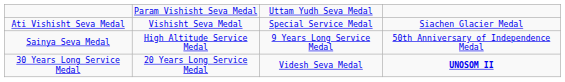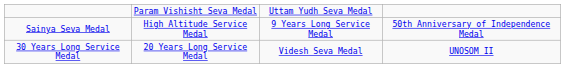 <table class="wikitable" style="margin:1em auto; text-align:center;">
 <tr>
 <td></td>
 <td><a href='#'>Param Vishisht Seva Medal</a></td>
 <td><a href='#'>Uttam Yudh Seva Medal</a></td>
 <td></td>
-</tr>
-<tr>
-<td><a href='#'>Ati Vishisht Seva Medal</a></td>
-<td><a href='#'>Vishisht Seva Medal</a></td>
-<td><a href='#'>Special Service Medal</a></td>
-<td><a href='#'>Siachen Glacier Medal</a></td>
 </tr>
 <tr>
 <td><a href='#'>Sainya Seva Medal</a></td>
 <td><a href='#'>High Altitude Service Medal</a></td>
 <td><a href='#'>9 Years Long Service Medal</a></td>
 <td><a href='#'>50th Anniversary of Independence Medal</a></td>
 </tr>
 <tr>
 <td><a href='#'>30 Years Long Service Medal</a></td>
 <td><a href='#'>20 Years Long Service Medal</a></td>
 <td><a href='#'>Videsh Seva Medal</a></td>
-<td><strong><a href='#'>UNOSOM II</a></strong></td>
+<td><a href='#'>UNOSOM II</a></td>
 </tr>
 </table>
